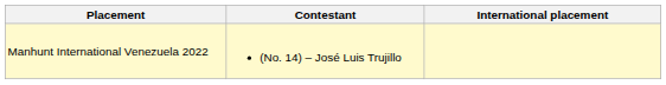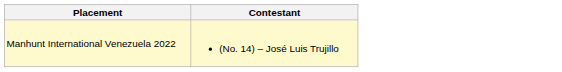 <table class="wikitable sortable" style="font-size: 95%;">
 <tr>
 <th width="280">Placement</th>
 <th width="250">Contestant</th>
-<th width="300">International placement</th>
 </tr>
 <tr style="background:#FFFACD;">
 <td>Manhunt International Venezuela 2022</td>
 <td><br><ul><li> (No. 14) – José Luis Trujillo</li></ul></td>
-<td></td>
 </tr>
 </table>
